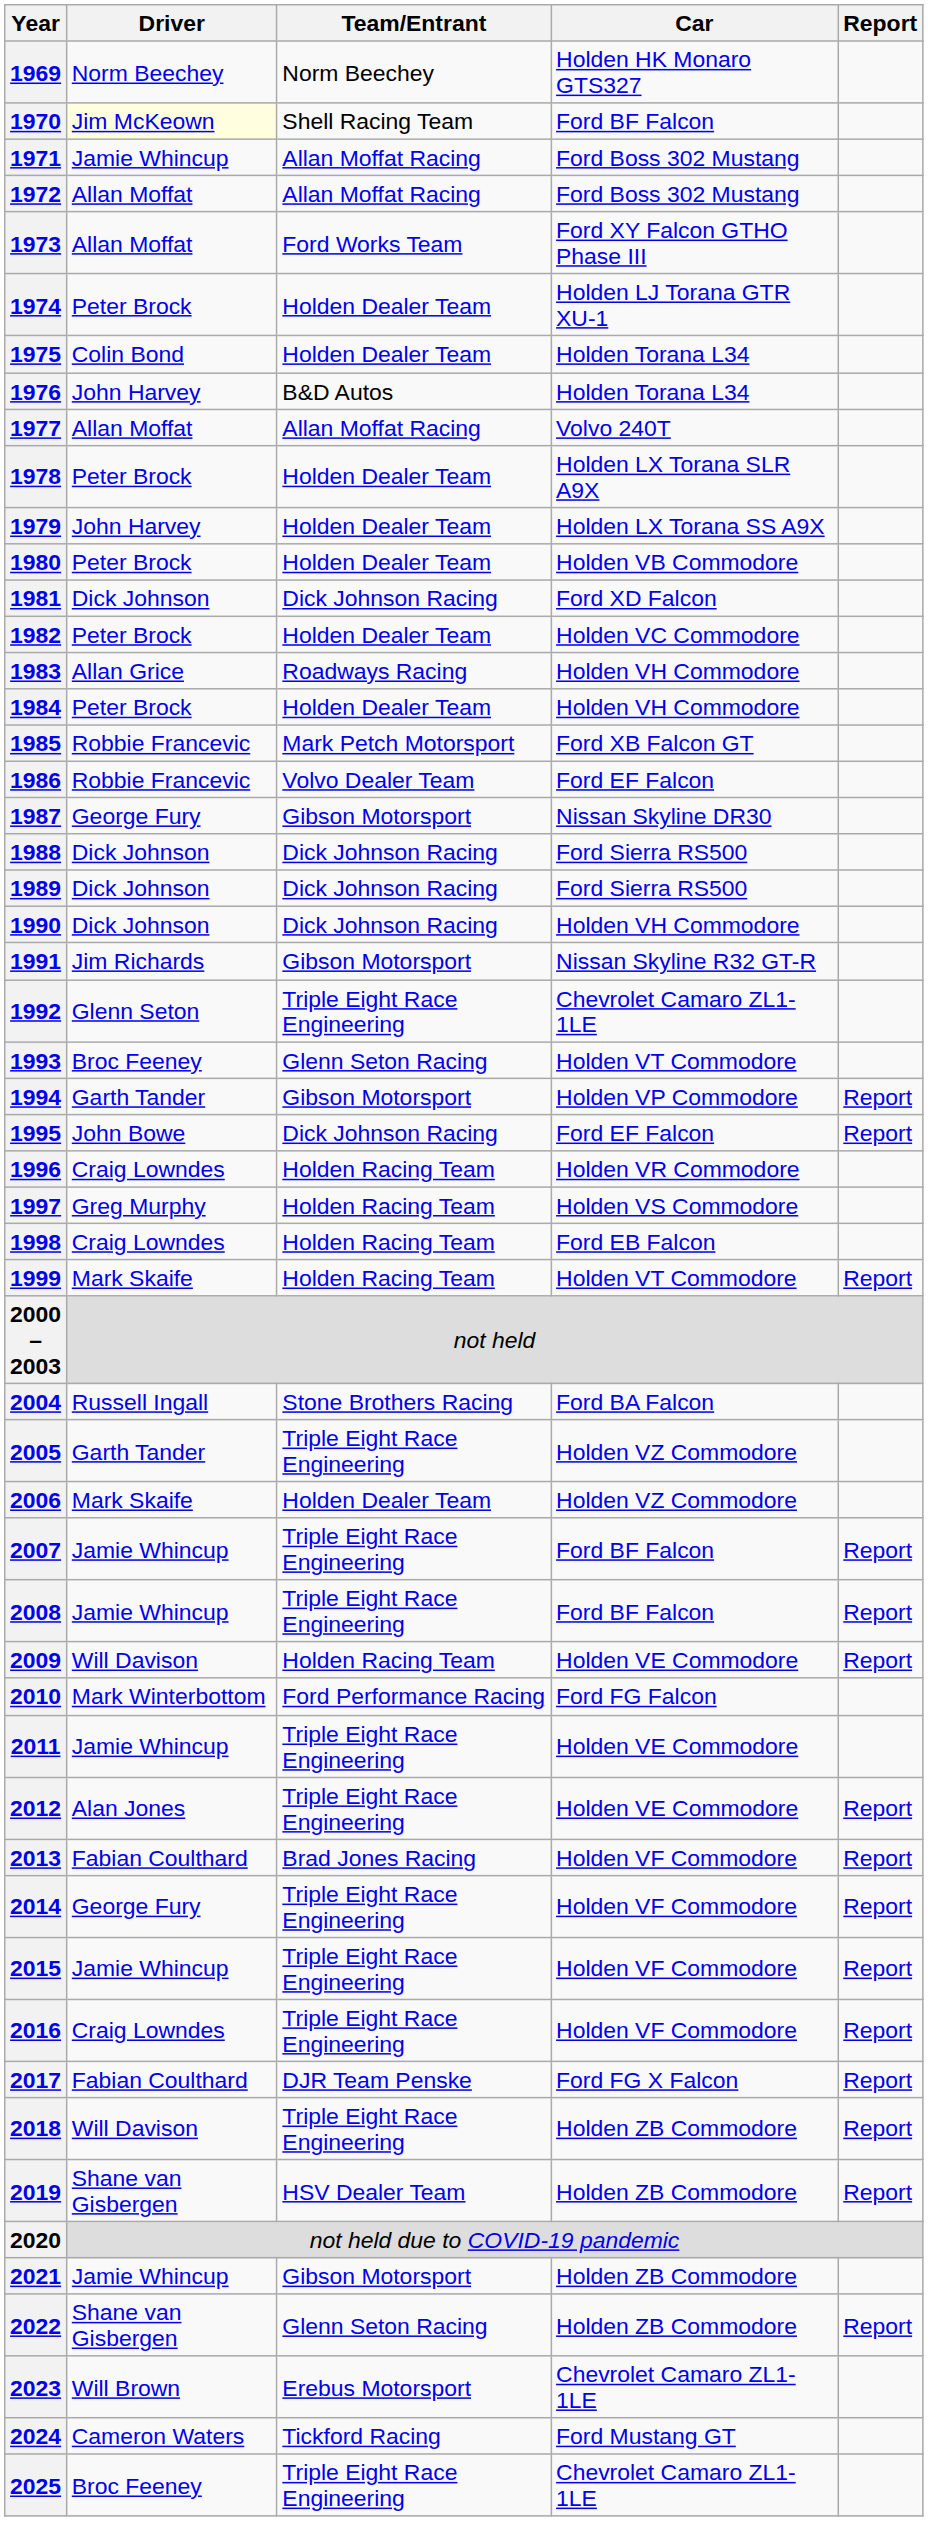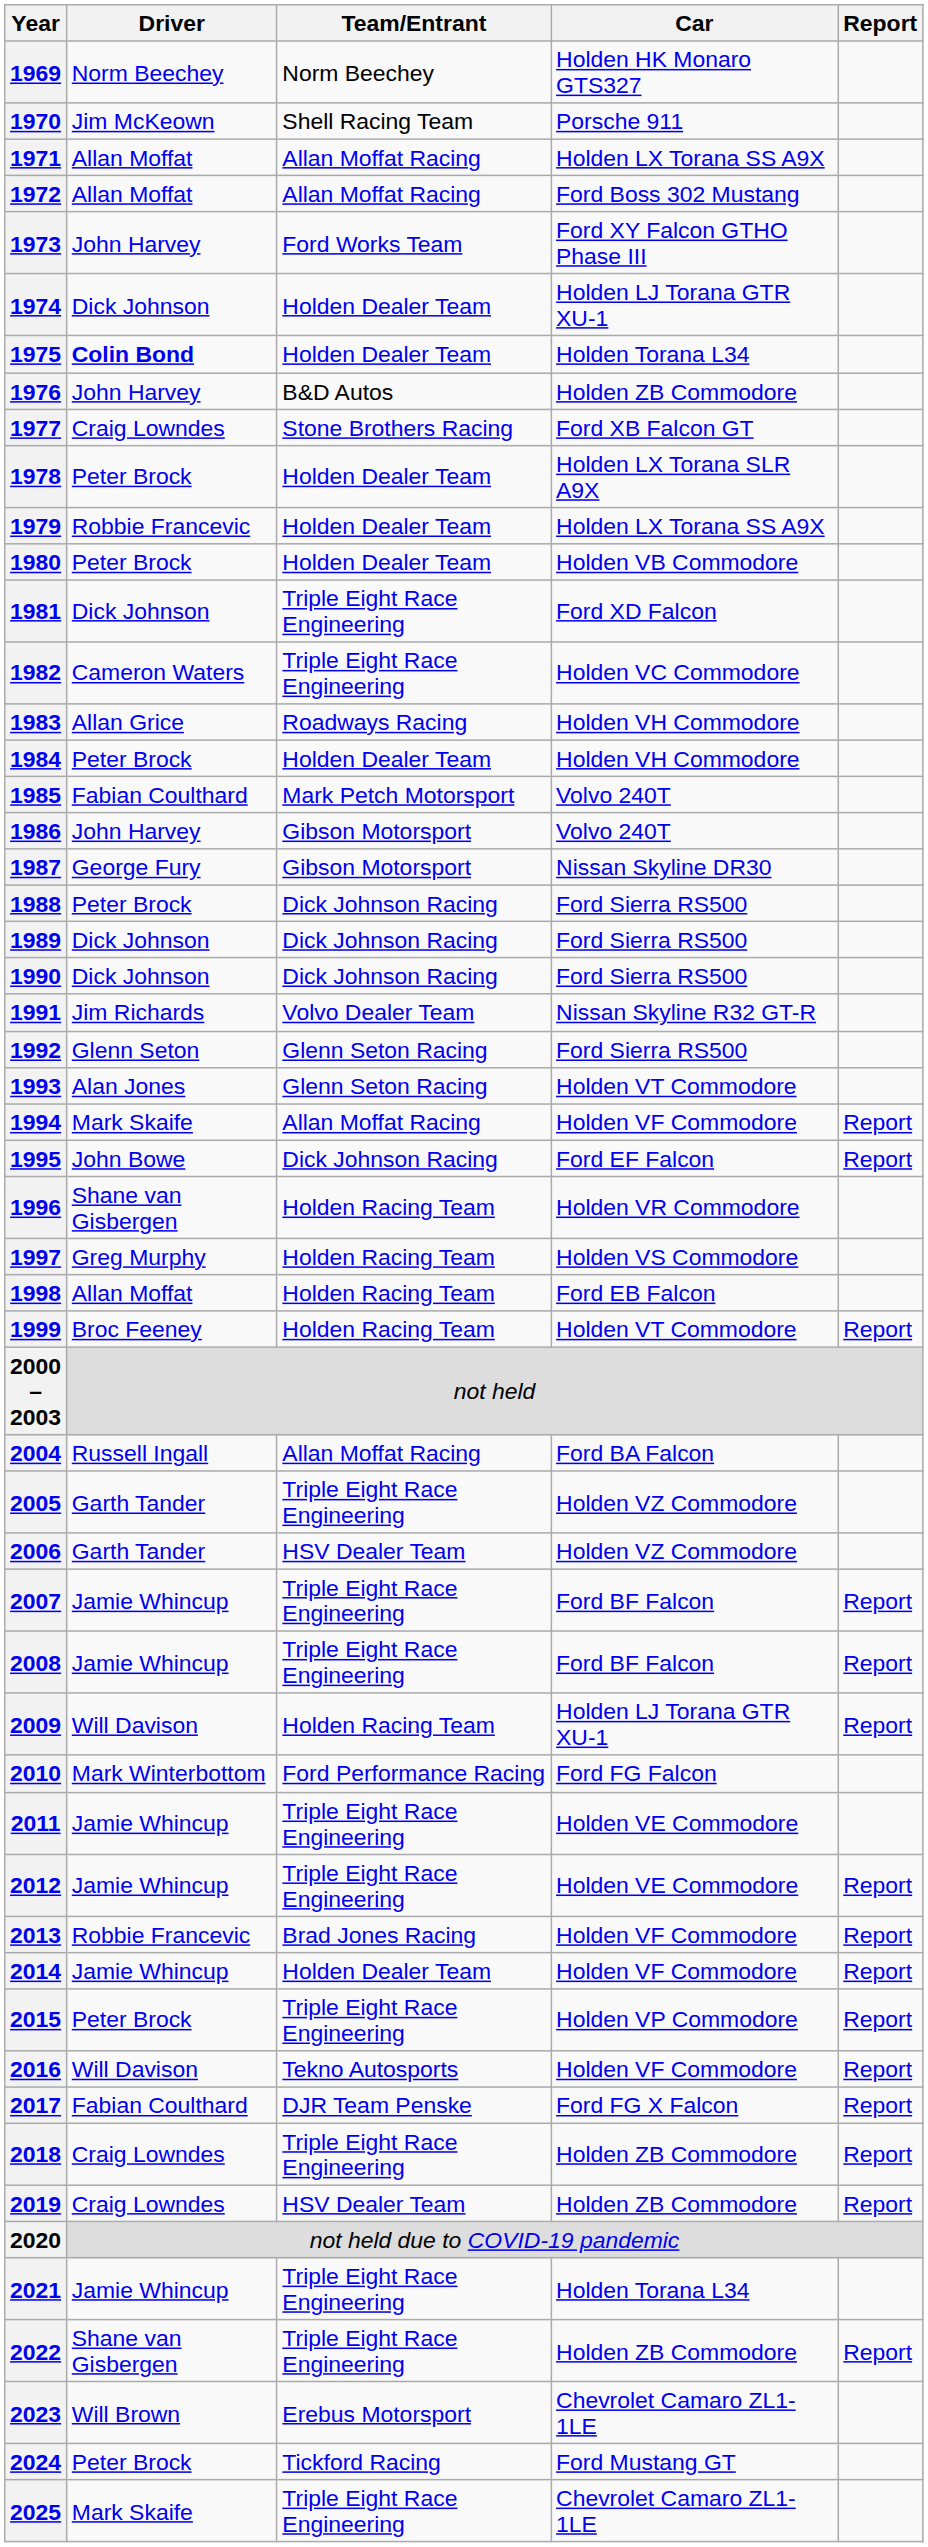 <table class="wikitable" style="font-size: 95%;">
 <tr>
 <th>Year</th>
 <th>Driver</th>
 <th>Team/Entrant</th>
 <th>Car</th>
 <th>Report</th>
 </tr>
 <tr>
 <th><a href='#'>1969</a></th>
 <td> <a href='#'>Norm Beechey</a></td>
 <td>Norm Beechey</td>
 <td><a href='#'>Holden HK Monaro GTS327</a></td>
 <td></td>
 </tr>
 <tr>
 <th><a href='#'>1970</a></th>
-<td style="background: lightyellow;"> <a href='#'>Jim McKeown</a></td>
+<td> <a href='#'>Jim McKeown</a></td>
 <td>Shell Racing Team</td>
-<td><a href='#'>Ford BF Falcon</a></td>
+<td><a href='#'>Porsche 911</a></td>
 <td></td>
 </tr>
 <tr>
 <th><a href='#'>1971</a></th>
-<td> <a href='#'>Jamie Whincup</a></td>
+<td> <a href='#'>Allan Moffat</a></td>
 <td><a href='#'>Allan Moffat Racing</a></td>
-<td><a href='#'>Ford Boss 302 Mustang</a></td>
+<td><a href='#'>Holden LX Torana SS A9X</a></td>
 <td></td>
 </tr>
 <tr>
 <th><a href='#'>1972</a></th>
 <td> <a href='#'>Allan Moffat</a></td>
 <td><a href='#'>Allan Moffat Racing</a></td>
 <td><a href='#'>Ford Boss 302 Mustang</a></td>
 <td></td>
 </tr>
 <tr>
 <th><a href='#'>1973</a></th>
-<td> <a href='#'>Allan Moffat</a></td>
+<td> <a href='#'>John Harvey</a></td>
 <td><a href='#'>Ford Works Team</a></td>
 <td><a href='#'>Ford XY Falcon GTHO Phase III</a></td>
 <td></td>
 </tr>
 <tr>
 <th><a href='#'>1974</a></th>
-<td> <a href='#'>Peter Brock</a></td>
+<td> <a href='#'>Dick Johnson</a></td>
 <td><a href='#'>Holden Dealer Team</a></td>
 <td><a href='#'>Holden LJ Torana GTR XU-1</a></td>
 <td></td>
 </tr>
 <tr>
 <th><a href='#'>1975</a></th>
-<td> <a href='#'>Colin Bond</a></td>
+<td><strong> <a href='#'>Colin Bond</a></strong></td>
 <td><a href='#'>Holden Dealer Team</a></td>
 <td><a href='#'>Holden Torana L34</a></td>
 <td></td>
 </tr>
 <tr>
 <th><a href='#'>1976</a></th>
 <td> <a href='#'>John Harvey</a></td>
 <td>B&D Autos</td>
-<td><a href='#'>Holden Torana L34</a></td>
+<td><a href='#'>Holden ZB Commodore</a></td>
 <td></td>
 </tr>
 <tr>
 <th><a href='#'>1977</a></th>
-<td> <a href='#'>Allan Moffat</a></td>
-<td><a href='#'>Allan Moffat Racing</a></td>
-<td><a href='#'>Volvo 240T</a></td>
+<td> <a href='#'>Craig Lowndes</a></td>
+<td><a href='#'>Stone Brothers Racing</a></td>
+<td><a href='#'>Ford XB Falcon GT</a></td>
 <td></td>
 </tr>
 <tr>
 <th><a href='#'>1978</a></th>
 <td> <a href='#'>Peter Brock</a></td>
 <td><a href='#'>Holden Dealer Team</a></td>
 <td><a href='#'>Holden LX Torana SLR A9X</a></td>
 <td></td>
 </tr>
 <tr>
 <th><a href='#'>1979</a></th>
-<td> <a href='#'>John Harvey</a></td>
+<td> <a href='#'>Robbie Francevic</a></td>
 <td><a href='#'>Holden Dealer Team</a></td>
 <td><a href='#'>Holden LX Torana SS A9X</a></td>
 <td></td>
 </tr>
 <tr>
 <th><a href='#'>1980</a></th>
 <td> <a href='#'>Peter Brock</a></td>
 <td><a href='#'>Holden Dealer Team</a></td>
 <td><a href='#'>Holden VB Commodore</a></td>
 <td></td>
 </tr>
 <tr>
 <th><a href='#'>1981</a></th>
 <td> <a href='#'>Dick Johnson</a></td>
-<td><a href='#'>Dick Johnson Racing</a></td>
+<td><a href='#'>Triple Eight Race Engineering</a></td>
 <td><a href='#'>Ford XD Falcon</a></td>
 <td></td>
 </tr>
 <tr>
 <th><a href='#'>1982</a></th>
-<td> <a href='#'>Peter Brock</a></td>
-<td><a href='#'>Holden Dealer Team</a></td>
+<td> <a href='#'>Cameron Waters</a></td>
+<td><a href='#'>Triple Eight Race Engineering</a></td>
 <td><a href='#'>Holden VC Commodore</a></td>
 <td></td>
 </tr>
 <tr>
 <th><a href='#'>1983</a></th>
 <td> <a href='#'>Allan Grice</a></td>
 <td><a href='#'>Roadways Racing</a></td>
 <td><a href='#'>Holden VH Commodore</a></td>
 <td></td>
 </tr>
 <tr>
 <th><a href='#'>1984</a></th>
 <td> <a href='#'>Peter Brock</a></td>
 <td><a href='#'>Holden Dealer Team</a></td>
 <td><a href='#'>Holden VH Commodore</a></td>
 <td></td>
 </tr>
 <tr>
 <th><a href='#'>1985</a></th>
-<td> <a href='#'>Robbie Francevic</a></td>
+<td> <a href='#'>Fabian Coulthard</a></td>
 <td><a href='#'>Mark Petch Motorsport</a></td>
-<td><a href='#'>Ford XB Falcon GT</a></td>
+<td><a href='#'>Volvo 240T</a></td>
 <td></td>
 </tr>
 <tr>
 <th><a href='#'>1986</a></th>
-<td> <a href='#'>Robbie Francevic</a></td>
-<td><a href='#'>Volvo Dealer Team</a></td>
-<td><a href='#'>Ford EF Falcon</a></td>
+<td> <a href='#'>John Harvey</a></td>
+<td><a href='#'>Gibson Motorsport</a></td>
+<td><a href='#'>Volvo 240T</a></td>
 <td></td>
 </tr>
 <tr>
 <th><a href='#'>1987</a></th>
 <td> <a href='#'>George Fury</a></td>
 <td><a href='#'>Gibson Motorsport</a></td>
 <td><a href='#'>Nissan Skyline DR30</a></td>
 <td></td>
 </tr>
 <tr>
 <th><a href='#'>1988</a></th>
-<td> <a href='#'>Dick Johnson</a></td>
+<td> <a href='#'>Peter Brock</a></td>
 <td><a href='#'>Dick Johnson Racing</a></td>
 <td><a href='#'>Ford Sierra RS500</a></td>
 <td></td>
 </tr>
 <tr>
 <th><a href='#'>1989</a></th>
 <td> <a href='#'>Dick Johnson</a></td>
 <td><a href='#'>Dick Johnson Racing</a></td>
 <td><a href='#'>Ford Sierra RS500</a></td>
 <td></td>
 </tr>
 <tr>
 <th><a href='#'>1990</a></th>
 <td> <a href='#'>Dick Johnson</a></td>
 <td><a href='#'>Dick Johnson Racing</a></td>
-<td><a href='#'>Holden VH Commodore</a></td>
+<td><a href='#'>Ford Sierra RS500</a></td>
 <td></td>
 </tr>
 <tr>
 <th><a href='#'>1991</a></th>
 <td> <a href='#'>Jim Richards</a></td>
-<td><a href='#'>Gibson Motorsport</a></td>
+<td><a href='#'>Volvo Dealer Team</a></td>
 <td><a href='#'>Nissan Skyline R32 GT-R</a></td>
 <td></td>
 </tr>
 <tr>
 <th><a href='#'>1992</a></th>
 <td> <a href='#'>Glenn Seton</a></td>
-<td><a href='#'>Triple Eight Race Engineering</a></td>
-<td><a href='#'>Chevrolet Camaro ZL1-1LE</a></td>
+<td><a href='#'>Glenn Seton Racing</a></td>
+<td><a href='#'>Ford Sierra RS500</a></td>
 <td></td>
 </tr>
 <tr>
 <th><a href='#'>1993</a></th>
-<td> <a href='#'>Broc Feeney</a></td>
+<td> <a href='#'>Alan Jones</a></td>
 <td><a href='#'>Glenn Seton Racing</a></td>
 <td><a href='#'>Holden VT Commodore</a></td>
 <td></td>
 </tr>
 <tr>
 <th><a href='#'>1994</a></th>
-<td> <a href='#'>Garth Tander</a></td>
-<td><a href='#'>Gibson Motorsport</a></td>
-<td><a href='#'>Holden VP Commodore</a></td>
+<td> <a href='#'>Mark Skaife</a></td>
+<td><a href='#'>Allan Moffat Racing</a></td>
+<td><a href='#'>Holden VF Commodore</a></td>
 <td><a href='#'>Report</a></td>
 </tr>
 <tr>
 <th><a href='#'>1995</a></th>
 <td> <a href='#'>John Bowe</a></td>
 <td><a href='#'>Dick Johnson Racing</a></td>
 <td><a href='#'>Ford EF Falcon</a></td>
 <td><a href='#'>Report</a></td>
 </tr>
 <tr>
 <th><a href='#'>1996</a></th>
-<td> <a href='#'>Craig Lowndes</a></td>
+<td> <a href='#'>Shane van Gisbergen</a></td>
 <td><a href='#'>Holden Racing Team</a></td>
 <td><a href='#'>Holden VR Commodore</a></td>
 <td></td>
 </tr>
 <tr>
 <th><a href='#'>1997</a></th>
 <td> <a href='#'>Greg Murphy</a></td>
 <td><a href='#'>Holden Racing Team</a></td>
 <td><a href='#'>Holden VS Commodore</a></td>
 <td></td>
 </tr>
 <tr>
 <th><a href='#'>1998</a></th>
-<td> <a href='#'>Craig Lowndes</a></td>
+<td> <a href='#'>Allan Moffat</a></td>
 <td><a href='#'>Holden Racing Team</a></td>
 <td><a href='#'>Ford EB Falcon</a></td>
 <td></td>
 </tr>
 <tr>
 <th><a href='#'>1999</a></th>
-<td> <a href='#'>Mark Skaife</a></td>
+<td> <a href='#'>Broc Feeney</a></td>
 <td><a href='#'>Holden Racing Team</a></td>
 <td><a href='#'>Holden VT Commodore</a></td>
 <td><a href='#'>Report</a></td>
 </tr>
 <tr style="background: #dddddd">
 <th>2000<br>–<br> 2003</th>
 <td align="center" colspan="4"><em>not held</em></td>
 </tr>
 <tr>
 <th><a href='#'>2004</a></th>
 <td> <a href='#'>Russell Ingall</a></td>
-<td><a href='#'>Stone Brothers Racing</a></td>
+<td><a href='#'>Allan Moffat Racing</a></td>
 <td><a href='#'>Ford BA Falcon</a></td>
 <td></td>
 </tr>
 <tr>
 <th><a href='#'>2005</a></th>
 <td> <a href='#'>Garth Tander</a></td>
 <td><a href='#'>Triple Eight Race Engineering</a></td>
 <td><a href='#'>Holden VZ Commodore</a></td>
 <td></td>
 </tr>
 <tr>
 <th><a href='#'>2006</a></th>
-<td> <a href='#'>Mark Skaife</a></td>
-<td><a href='#'>Holden Dealer Team</a></td>
+<td> <a href='#'>Garth Tander</a></td>
+<td><a href='#'>HSV Dealer Team</a></td>
 <td><a href='#'>Holden VZ Commodore</a></td>
 <td></td>
 </tr>
 <tr>
 <th><a href='#'>2007</a></th>
 <td> <a href='#'>Jamie Whincup</a></td>
 <td><a href='#'>Triple Eight Race Engineering</a></td>
 <td><a href='#'>Ford BF Falcon</a></td>
 <td><a href='#'>Report</a></td>
 </tr>
 <tr>
 <th><a href='#'>2008</a></th>
 <td> <a href='#'>Jamie Whincup</a></td>
 <td><a href='#'>Triple Eight Race Engineering</a></td>
 <td><a href='#'>Ford BF Falcon</a></td>
 <td><a href='#'>Report</a></td>
 </tr>
 <tr>
 <th><a href='#'>2009</a></th>
 <td> <a href='#'>Will Davison</a></td>
 <td><a href='#'>Holden Racing Team</a></td>
-<td><a href='#'>Holden VE Commodore</a></td>
+<td><a href='#'>Holden LJ Torana GTR XU-1</a></td>
 <td><a href='#'>Report</a></td>
 </tr>
 <tr>
 <th><a href='#'>2010</a></th>
 <td> <a href='#'>Mark Winterbottom</a></td>
 <td><a href='#'>Ford Performance Racing</a></td>
 <td><a href='#'>Ford FG Falcon</a></td>
 <td></td>
 </tr>
 <tr>
 <th><a href='#'>2011</a></th>
 <td> <a href='#'>Jamie Whincup</a></td>
 <td><a href='#'>Triple Eight Race Engineering</a></td>
 <td><a href='#'>Holden VE Commodore</a></td>
 <td></td>
 </tr>
 <tr>
 <th><a href='#'>2012</a></th>
-<td> <a href='#'>Alan Jones</a></td>
+<td> <a href='#'>Jamie Whincup</a></td>
 <td><a href='#'>Triple Eight Race Engineering</a></td>
 <td><a href='#'>Holden VE Commodore</a></td>
 <td><a href='#'>Report</a></td>
 </tr>
 <tr>
 <th><a href='#'>2013</a></th>
-<td> <a href='#'>Fabian Coulthard</a></td>
+<td> <a href='#'>Robbie Francevic</a></td>
 <td><a href='#'>Brad Jones Racing</a></td>
 <td><a href='#'>Holden VF Commodore</a></td>
 <td><a href='#'>Report</a></td>
 </tr>
 <tr>
 <th><a href='#'>2014</a></th>
-<td> <a href='#'>George Fury</a></td>
-<td><a href='#'>Triple Eight Race Engineering</a></td>
+<td> <a href='#'>Jamie Whincup</a></td>
+<td><a href='#'>Holden Dealer Team</a></td>
 <td><a href='#'>Holden VF Commodore</a></td>
 <td><a href='#'>Report</a></td>
 </tr>
 <tr>
 <th><a href='#'>2015</a></th>
-<td> <a href='#'>Jamie Whincup</a></td>
+<td> <a href='#'>Peter Brock</a></td>
 <td><a href='#'>Triple Eight Race Engineering</a></td>
-<td><a href='#'>Holden VF Commodore</a></td>
+<td><a href='#'>Holden VP Commodore</a></td>
 <td><a href='#'>Report</a></td>
 </tr>
 <tr>
 <th><a href='#'>2016</a></th>
-<td> <a href='#'>Craig Lowndes</a></td>
-<td><a href='#'>Triple Eight Race Engineering</a></td>
+<td> <a href='#'>Will Davison</a></td>
+<td><a href='#'>Tekno Autosports</a></td>
 <td><a href='#'>Holden VF Commodore</a></td>
 <td><a href='#'>Report</a></td>
 </tr>
 <tr>
 <th><a href='#'>2017</a></th>
 <td> <a href='#'>Fabian Coulthard</a></td>
 <td><a href='#'>DJR Team Penske</a></td>
 <td><a href='#'>Ford FG X Falcon</a></td>
 <td><a href='#'>Report</a></td>
 </tr>
 <tr>
 <th><a href='#'>2018</a></th>
-<td> <a href='#'>Will Davison</a></td>
+<td> <a href='#'>Craig Lowndes</a></td>
 <td><a href='#'>Triple Eight Race Engineering</a></td>
 <td><a href='#'>Holden ZB Commodore</a></td>
 <td><a href='#'>Report</a></td>
 </tr>
 <tr>
 <th><a href='#'>2019</a></th>
-<td> <a href='#'>Shane van Gisbergen</a></td>
+<td> <a href='#'>Craig Lowndes</a></td>
 <td><a href='#'>HSV Dealer Team</a></td>
 <td><a href='#'>Holden ZB Commodore</a></td>
 <td><a href='#'>Report</a></td>
 </tr>
 <tr style="background: #dddddd">
 <th>2020</th>
 <td align="center" colspan="4"><em>not held due to <a href='#'>COVID-19 pandemic</a></em></td>
 </tr>
 <tr>
 <th><a href='#'>2021</a></th>
 <td> <a href='#'>Jamie Whincup</a></td>
-<td><a href='#'>Gibson Motorsport</a></td>
-<td><a href='#'>Holden ZB Commodore</a></td>
+<td><a href='#'>Triple Eight Race Engineering</a></td>
+<td><a href='#'>Holden Torana L34</a></td>
 <td></td>
 </tr>
 <tr>
 <th><a href='#'>2022</a></th>
 <td> <a href='#'>Shane van Gisbergen</a></td>
-<td><a href='#'>Glenn Seton Racing</a></td>
+<td><a href='#'>Triple Eight Race Engineering</a></td>
 <td><a href='#'>Holden ZB Commodore</a></td>
 <td><a href='#'>Report</a></td>
 </tr>
 <tr>
 <th><a href='#'>2023</a></th>
 <td> <a href='#'>Will Brown</a></td>
 <td><a href='#'>Erebus Motorsport</a></td>
 <td><a href='#'>Chevrolet Camaro ZL1-1LE</a></td>
 <td></td>
 </tr>
 <tr>
 <th><a href='#'>2024</a></th>
-<td> <a href='#'>Cameron Waters</a></td>
+<td> <a href='#'>Peter Brock</a></td>
 <td><a href='#'>Tickford Racing</a></td>
 <td><a href='#'>Ford Mustang GT</a></td>
 <td></td>
 </tr>
 <tr>
 <th><a href='#'>2025</a></th>
-<td> <a href='#'>Broc Feeney</a></td>
+<td> <a href='#'>Mark Skaife</a></td>
 <td><a href='#'>Triple Eight Race Engineering</a></td>
 <td><a href='#'>Chevrolet Camaro ZL1-1LE</a></td>
 <td></td>
 </tr>
 </table>
